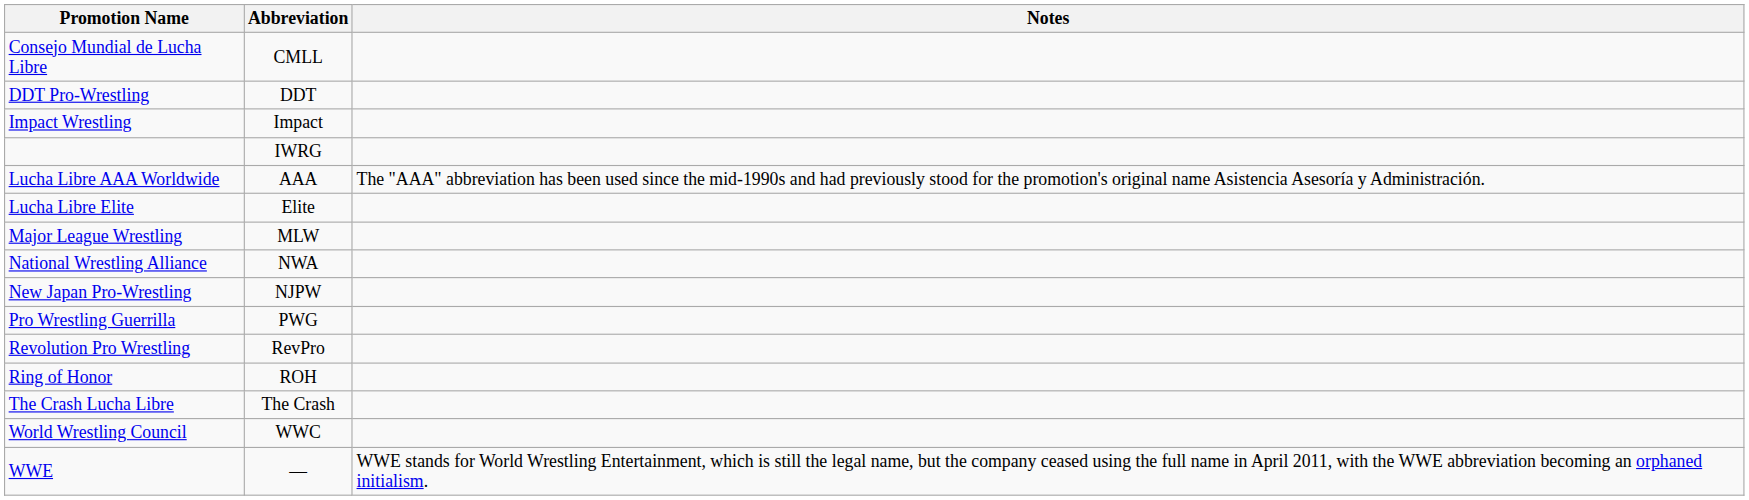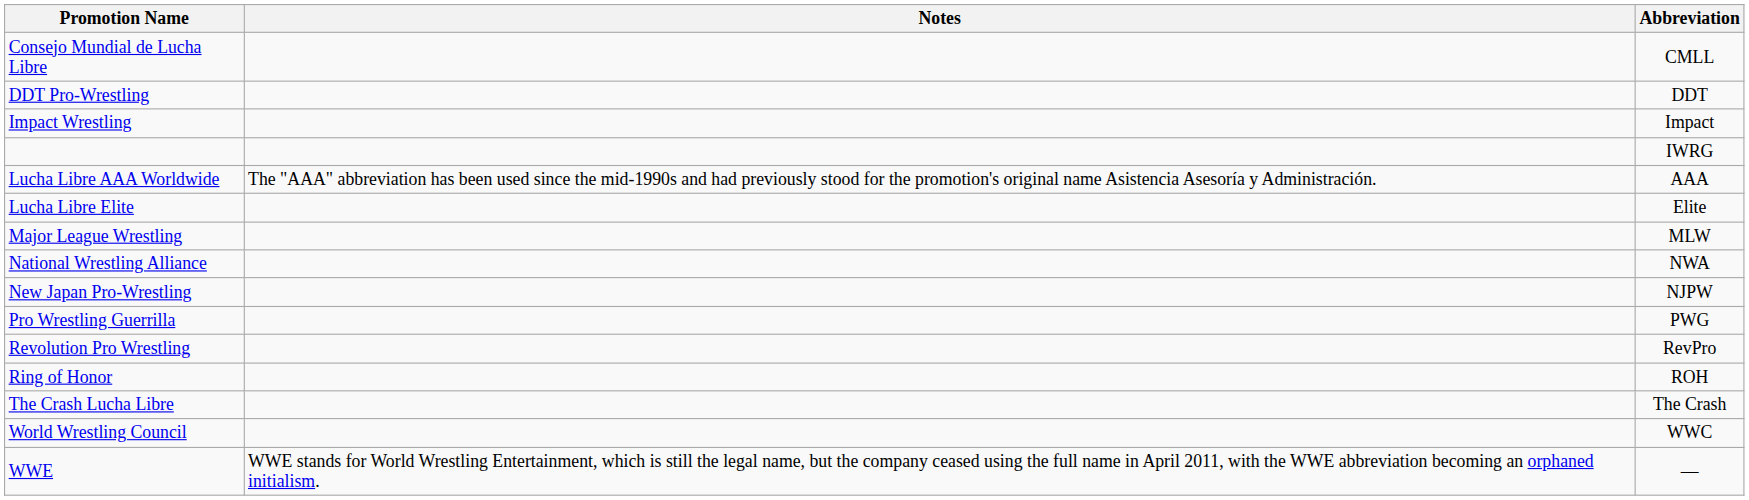 <table class="wikitable">
 <tr>
 <th>Promotion Name</th>
+<th>Notes</th>
 <th>Abbreviation</th>
-<th>Notes</th>
 </tr>
 <tr>
 <td><a href='#'>Consejo Mundial de Lucha Libre</a></td>
+<td></td>
 <td align=center>CMLL</td>
-<td></td>
 </tr>
 <tr>
 <td><a href='#'>DDT Pro-Wrestling</a></td>
+<td></td>
 <td align=center>DDT</td>
-<td></td>
 </tr>
 <tr>
 <td><a href='#'>Impact Wrestling</a></td>
+<td></td>
 <td align=center>Impact</td>
-<td></td>
 </tr>
 <tr>
 <td></td>
+<td></td>
 <td align=center>IWRG</td>
-<td></td>
 </tr>
 <tr>
 <td><a href='#'>Lucha Libre AAA Worldwide</a></td>
+<td>The "AAA" abbreviation has been used since the mid-1990s and had previously stood for the promotion's original name Asistencia Asesoría y Administración.</td>
 <td align=center>AAA</td>
-<td>The "AAA" abbreviation has been used since the mid-1990s and had previously stood for the promotion's original name Asistencia Asesoría y Administración.</td>
 </tr>
 <tr>
 <td><a href='#'>Lucha Libre Elite</a></td>
+<td></td>
 <td align=center>Elite</td>
-<td></td>
 </tr>
 <tr>
 <td><a href='#'>Major League Wrestling</a></td>
+<td></td>
 <td align=center>MLW</td>
-<td></td>
 </tr>
 <tr>
 <td><a href='#'>National Wrestling Alliance</a></td>
+<td></td>
 <td align=center>NWA</td>
-<td></td>
 </tr>
 <tr>
 <td><a href='#'>New Japan Pro-Wrestling</a></td>
+<td></td>
 <td align=center>NJPW</td>
-<td></td>
 </tr>
 <tr>
 <td><a href='#'>Pro Wrestling Guerrilla</a></td>
+<td></td>
 <td align=center>PWG</td>
-<td></td>
 </tr>
 <tr>
 <td><a href='#'>Revolution Pro Wrestling</a></td>
+<td></td>
 <td align=center>RevPro</td>
-<td></td>
 </tr>
 <tr>
 <td><a href='#'>Ring of Honor</a></td>
+<td></td>
 <td align=center>ROH</td>
-<td></td>
 </tr>
 <tr>
 <td><a href='#'>The Crash Lucha Libre</a></td>
+<td></td>
 <td align=center>The Crash</td>
-<td></td>
 </tr>
 <tr>
 <td><a href='#'>World Wrestling Council</a></td>
+<td></td>
 <td align=center>WWC</td>
-<td></td>
 </tr>
 <tr>
 <td><a href='#'>WWE</a></td>
+<td>WWE stands for World Wrestling Entertainment, which is still the legal name, but the company ceased using the full name in April 2011, with the WWE abbreviation becoming an <a href='#'>orphaned initialism</a>.<br></td>
 <td align=center>—</td>
-<td>WWE stands for World Wrestling Entertainment, which is still the legal name, but the company ceased using the full name in April 2011, with the WWE abbreviation becoming an <a href='#'>orphaned initialism</a>.<br></td>
 </tr>
 </table>
